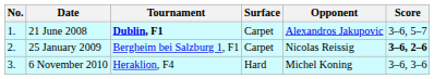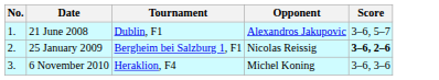 <table class="wikitable">
 <tr>
 <th>No.</th>
 <th>Date</th>
 <th>Tournament</th>
-<th>Surface</th>
 <th>Opponent</th>
 <th>Score</th>
 </tr>
 <tr style="background:#cffcff;">
 <td>1.</td>
 <td>21 June 2008</td>
-<td><strong><a href='#'>Dublin</a>, F1</strong></td>
-<td>Carpet</td>
+<td><a href='#'>Dublin</a>, F1</td>
 <td> <a href='#'>Alexandros Jakupovic</a></td>
 <td>3–6, 5–7</td>
 </tr>
 <tr style="background:#cffcff;">
 <td>2.</td>
 <td>25 January 2009</td>
 <td><a href='#'>Bergheim bei Salzburg 1</a>, F1</td>
-<td>Carpet</td>
 <td> Nicolas Reissig</td>
 <td><strong>3–6, 2–6</strong></td>
 </tr>
 <tr style="background:#cffcff;">
 <td>3.</td>
 <td>6 November 2010</td>
 <td><a href='#'>Heraklion</a>, F4</td>
-<td>Hard</td>
 <td> Michel Koning</td>
 <td>3–6, 3–6</td>
 </tr>
 </table>
